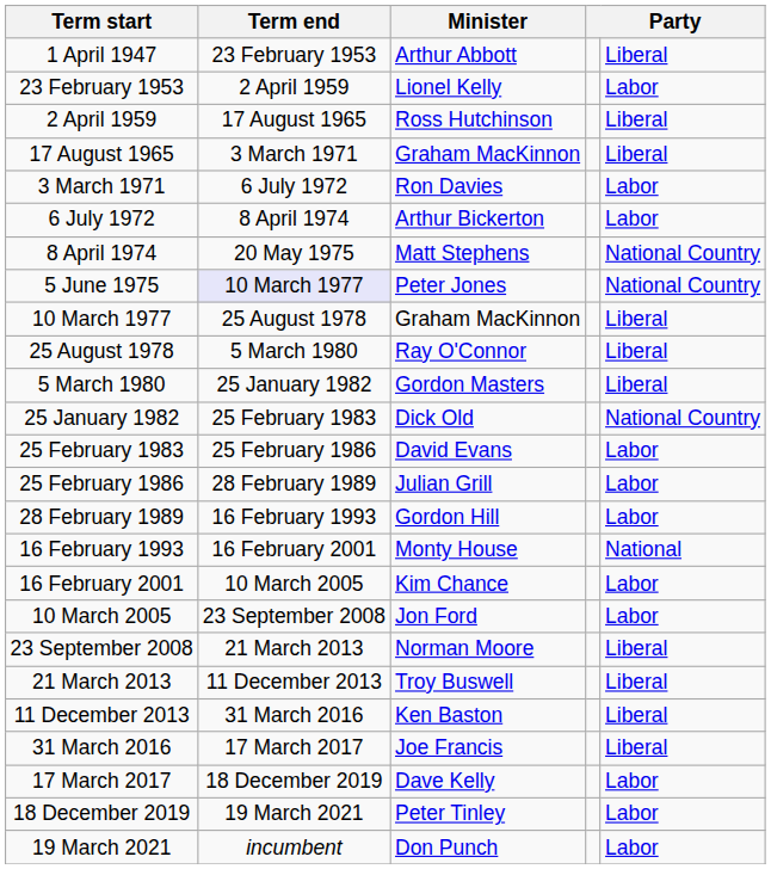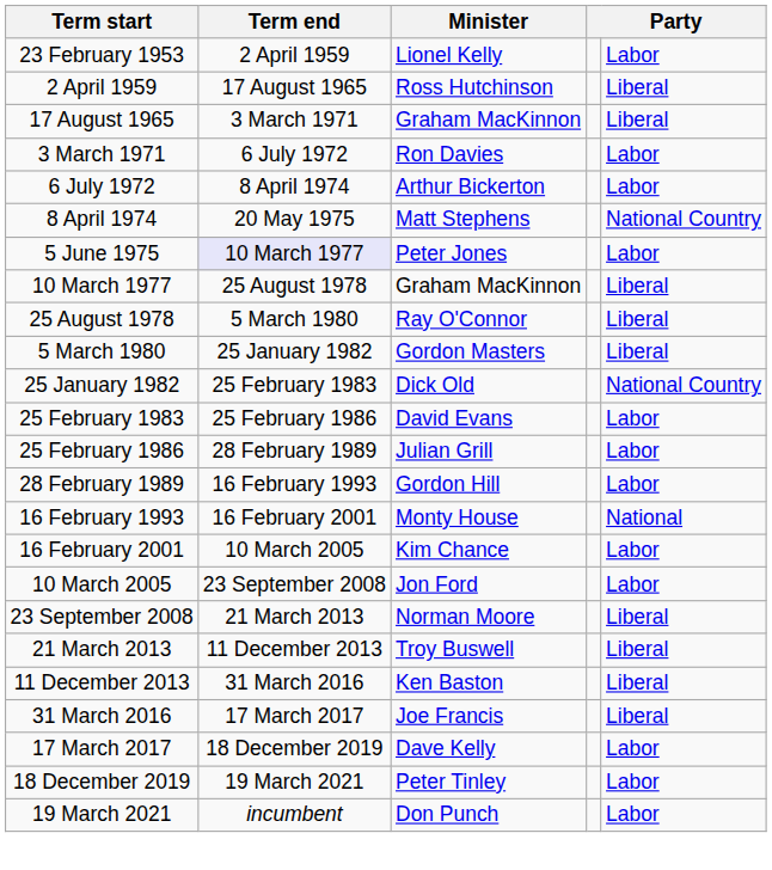 <table class="wikitable">
 <tr>
 <th>Term start</th>
 <th>Term end</th>
 <th>Minister</th>
 <th colspan="2">Party</th>
-</tr>
-<tr>
-<td align=center>1 April 1947</td>
-<td align=center>23 February 1953</td>
-<td><a href='#'>Arthur Abbott</a></td>
-<td> </td>
-<td><a href='#'>Liberal</a></td>
 </tr>
 <tr>
 <td align=center>23 February 1953</td>
 <td align=center>2 April 1959</td>
 <td><a href='#'>Lionel Kelly</a></td>
 <td> </td>
 <td><a href='#'>Labor</a></td>
 </tr>
 <tr>
 <td align=center>2 April 1959</td>
 <td align=center>17 August 1965</td>
 <td><a href='#'>Ross Hutchinson</a></td>
 <td> </td>
 <td><a href='#'>Liberal</a></td>
 </tr>
 <tr>
 <td align=center>17 August 1965</td>
 <td align=center>3 March 1971</td>
 <td><a href='#'>Graham MacKinnon</a></td>
 <td> </td>
 <td><a href='#'>Liberal</a></td>
 </tr>
 <tr>
 <td align=center>3 March 1971</td>
 <td align=center>6 July 1972</td>
 <td><a href='#'>Ron Davies</a></td>
 <td> </td>
 <td><a href='#'>Labor</a></td>
 </tr>
 <tr>
 <td align=center>6 July 1972</td>
 <td align=center>8 April 1974</td>
 <td><a href='#'>Arthur Bickerton</a></td>
 <td> </td>
 <td><a href='#'>Labor</a></td>
 </tr>
 <tr>
 <td align=center>8 April 1974</td>
 <td align=center>20 May 1975</td>
 <td><a href='#'>Matt Stephens</a></td>
 <td> </td>
 <td><a href='#'>National Country</a></td>
 </tr>
 <tr>
 <td align=center>5 June 1975</td>
 <td align=center style="background: lavender;">10 March 1977</td>
 <td><a href='#'>Peter Jones</a></td>
 <td> </td>
-<td><a href='#'>National Country</a></td>
+<td><a href='#'>Labor</a></td>
 </tr>
 <tr>
 <td align=center>10 March 1977</td>
 <td align=center>25 August 1978</td>
 <td>Graham MacKinnon </td>
 <td> </td>
 <td><a href='#'>Liberal</a></td>
 </tr>
 <tr>
 <td align=center>25 August 1978</td>
 <td align=center>5 March 1980</td>
 <td><a href='#'>Ray O'Connor</a></td>
 <td> </td>
 <td><a href='#'>Liberal</a></td>
 </tr>
 <tr>
 <td align=center>5 March 1980</td>
 <td align=center>25 January 1982</td>
 <td><a href='#'>Gordon Masters</a></td>
 <td> </td>
 <td><a href='#'>Liberal</a></td>
 </tr>
 <tr>
 <td align=center>25 January 1982</td>
 <td align=center>25 February 1983</td>
 <td><a href='#'>Dick Old</a></td>
 <td> </td>
 <td><a href='#'>National Country</a></td>
 </tr>
 <tr>
 <td align=center>25 February 1983</td>
 <td align=center>25 February 1986</td>
 <td><a href='#'>David Evans</a></td>
 <td> </td>
 <td><a href='#'>Labor</a></td>
 </tr>
 <tr>
 <td align=center>25 February 1986</td>
 <td align=center>28 February 1989</td>
 <td><a href='#'>Julian Grill</a></td>
 <td> </td>
 <td><a href='#'>Labor</a></td>
 </tr>
 <tr>
 <td align=center>28 February 1989</td>
 <td align=center>16 February 1993</td>
 <td><a href='#'>Gordon Hill</a></td>
 <td> </td>
 <td><a href='#'>Labor</a></td>
 </tr>
 <tr>
 <td align=center>16 February 1993</td>
 <td align=center>16 February 2001</td>
 <td><a href='#'>Monty House</a></td>
 <td> </td>
 <td><a href='#'>National</a></td>
 </tr>
 <tr>
 <td align=center>16 February 2001</td>
 <td align=center>10 March 2005</td>
 <td><a href='#'>Kim Chance</a></td>
 <td> </td>
 <td><a href='#'>Labor</a></td>
 </tr>
 <tr>
 <td align=center>10 March 2005</td>
 <td align=center>23 September 2008</td>
 <td><a href='#'>Jon Ford</a></td>
 <td> </td>
 <td><a href='#'>Labor</a></td>
 </tr>
 <tr>
 <td align=center>23 September 2008</td>
 <td align=center>21 March 2013</td>
 <td><a href='#'>Norman Moore</a></td>
 <td> </td>
 <td><a href='#'>Liberal</a></td>
 </tr>
 <tr>
 <td align=center>21 March 2013</td>
 <td align=center>11 December 2013</td>
 <td><a href='#'>Troy Buswell</a></td>
 <td> </td>
 <td><a href='#'>Liberal</a></td>
 </tr>
 <tr>
 <td align=center>11 December 2013</td>
 <td align=center>31 March 2016</td>
 <td><a href='#'>Ken Baston</a></td>
 <td> </td>
 <td><a href='#'>Liberal</a></td>
 </tr>
 <tr>
 <td align=center>31 March 2016</td>
 <td align=center>17 March 2017</td>
 <td><a href='#'>Joe Francis</a></td>
 <td> </td>
 <td><a href='#'>Liberal</a></td>
 </tr>
 <tr>
 <td align=center>17 March 2017</td>
 <td align=center>18 December 2019</td>
 <td><a href='#'>Dave Kelly</a></td>
 <td> </td>
 <td><a href='#'>Labor</a></td>
 </tr>
 <tr>
 <td align=center>18 December 2019</td>
 <td align=center>19 March 2021</td>
 <td><a href='#'>Peter Tinley</a></td>
 <td> </td>
 <td><a href='#'>Labor</a></td>
 </tr>
 <tr>
 <td align=center>19 March 2021</td>
 <td align=center><em>incumbent</em></td>
 <td><a href='#'>Don Punch</a></td>
 <td> </td>
 <td><a href='#'>Labor</a></td>
 </tr>
 </table>
